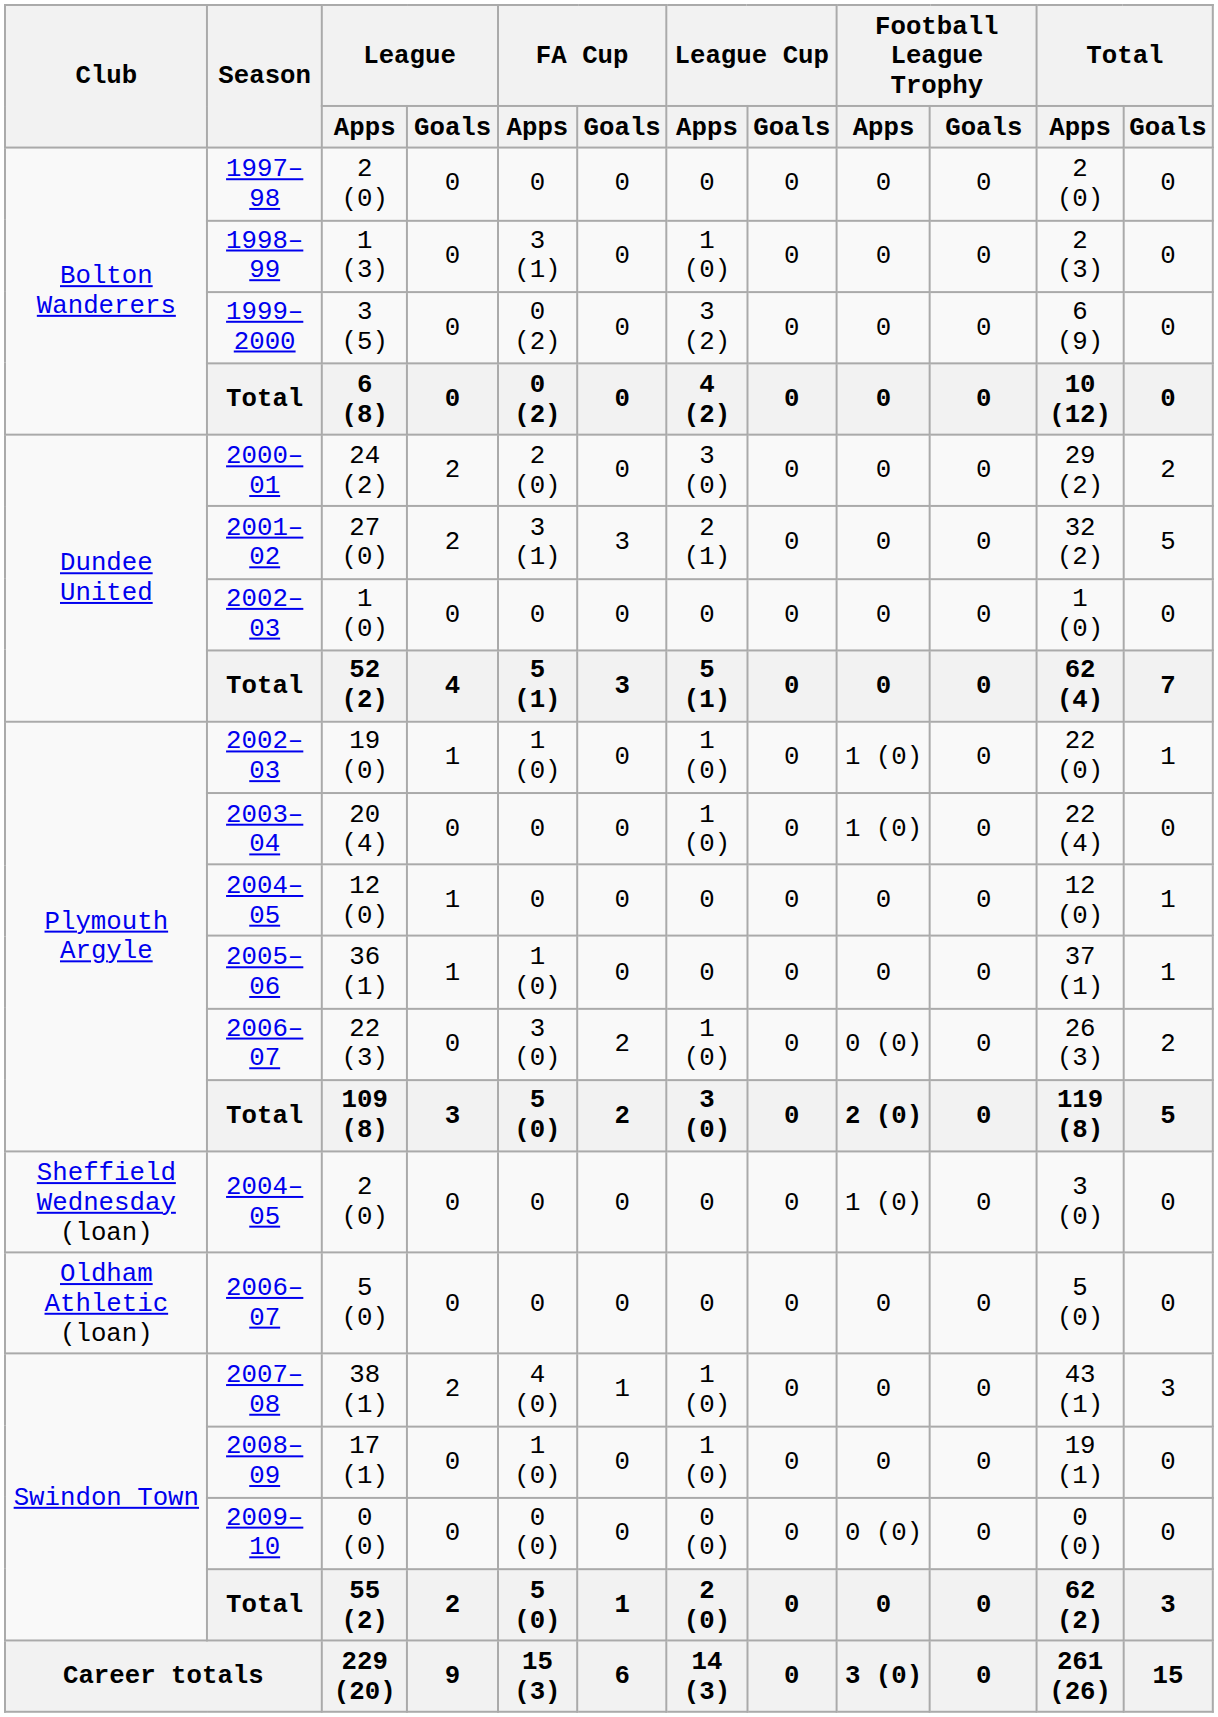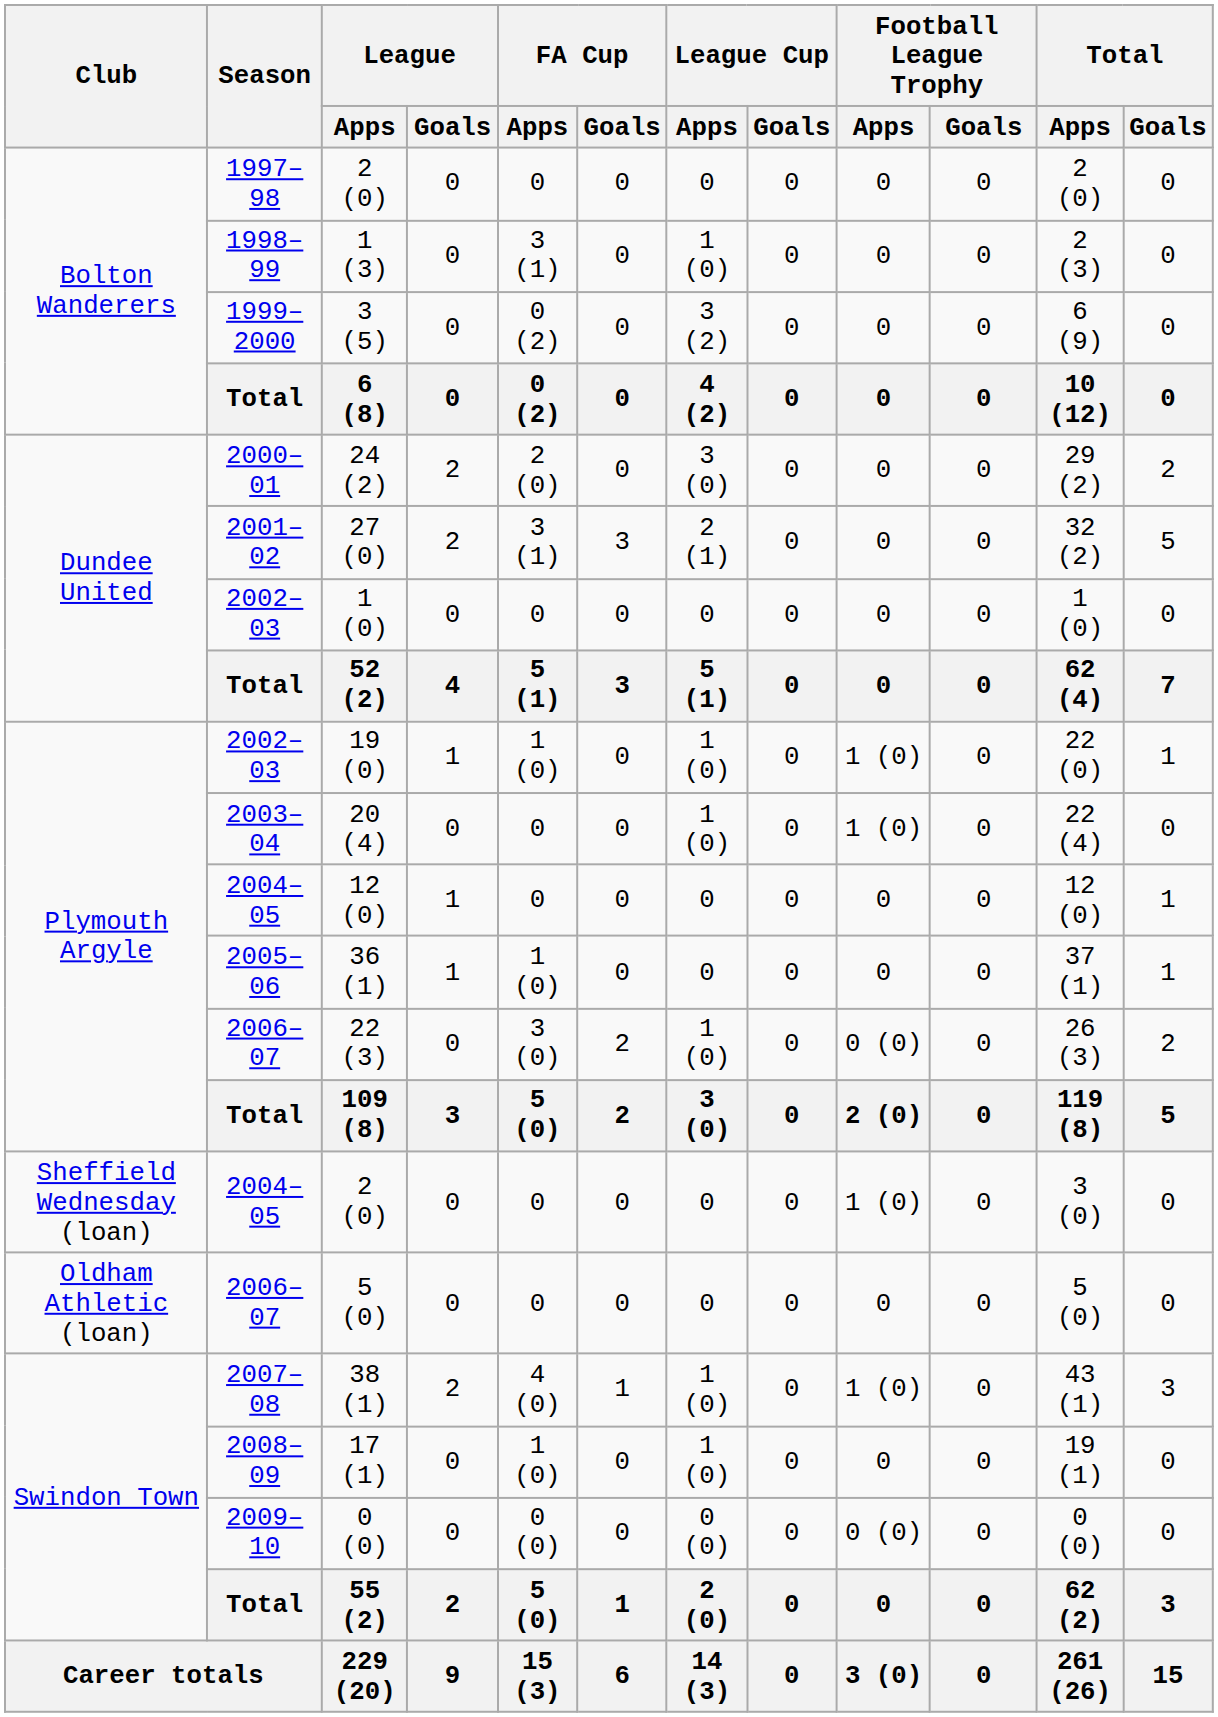 <table class="wikitable" style="text-align:center">
 <tr>
 <th rowspan="2">Club</th>
 <th rowspan="2">Season</th>
 <th colspan="2">League</th>
 <th colspan="2">FA Cup</th>
 <th colspan="2">League Cup</th>
 <th colspan="2">Football League Trophy</th>
 <th colspan="2">Total</th>
 </tr>
 <tr>
 <th>Apps</th>
 <th>Goals</th>
 <th>Apps</th>
 <th>Goals</th>
 <th>Apps</th>
 <th>Goals</th>
 <th>Apps</th>
 <th>Goals</th>
 <th>Apps</th>
 <th>Goals</th>
 </tr>
 <tr>
 <td rowspan="4"><a href='#'>Bolton Wanderers</a></td>
 <td><a href='#'>1997–98</a></td>
 <td>2 (0)</td>
 <td>0</td>
 <td>0</td>
 <td>0</td>
 <td>0</td>
 <td>0</td>
 <td>0</td>
 <td>0</td>
 <td>2 (0)</td>
 <td>0</td>
 </tr>
 <tr>
 <td><a href='#'>1998–99</a></td>
 <td>1 (3)</td>
 <td>0</td>
 <td>3 (1)</td>
 <td>0</td>
 <td>1 (0)</td>
 <td>0</td>
 <td>0</td>
 <td>0</td>
 <td>2 (3)</td>
 <td>0</td>
 </tr>
 <tr>
 <td><a href='#'>1999–2000</a></td>
 <td>3 (5)</td>
 <td>0</td>
 <td>0 (2)</td>
 <td>0</td>
 <td>3 (2)</td>
 <td>0</td>
 <td>0</td>
 <td>0</td>
 <td>6 (9)</td>
 <td>0</td>
 </tr>
 <tr>
 <th>Total</th>
 <th>6 (8)</th>
 <th>0</th>
 <th>0 (2)</th>
 <th>0</th>
 <th>4 (2)</th>
 <th>0</th>
 <th>0</th>
 <th>0</th>
 <th>10 (12)</th>
 <th>0</th>
 </tr>
 <tr>
 <td rowspan="4"><a href='#'>Dundee United</a></td>
 <td><a href='#'>2000–01</a></td>
 <td>24 (2)</td>
 <td>2</td>
 <td>2 (0)</td>
 <td>0</td>
 <td>3 (0)</td>
 <td>0</td>
 <td>0</td>
 <td>0</td>
 <td>29 (2)</td>
 <td>2</td>
 </tr>
 <tr>
 <td><a href='#'>2001–02</a></td>
 <td>27 (0)</td>
 <td>2</td>
 <td>3 (1)</td>
 <td>3</td>
 <td>2 (1)</td>
 <td>0</td>
 <td>0</td>
 <td>0</td>
 <td>32 (2)</td>
 <td>5</td>
 </tr>
 <tr>
 <td><a href='#'>2002–03</a></td>
 <td>1 (0)</td>
 <td>0</td>
 <td>0</td>
 <td>0</td>
 <td>0</td>
 <td>0</td>
 <td>0</td>
 <td>0</td>
 <td>1 (0)</td>
 <td>0</td>
 </tr>
 <tr>
 <th>Total</th>
 <th>52 (2)</th>
 <th>4</th>
 <th>5 (1)</th>
 <th>3</th>
 <th>5 (1)</th>
 <th>0</th>
 <th>0</th>
 <th>0</th>
 <th>62 (4)</th>
 <th>7</th>
 </tr>
 <tr>
 <td rowspan="6"><a href='#'>Plymouth Argyle</a></td>
 <td><a href='#'>2002–03</a></td>
 <td>19 (0)</td>
 <td>1</td>
 <td>1 (0)</td>
 <td>0</td>
 <td>1 (0)</td>
 <td>0</td>
 <td>1 (0)</td>
 <td>0</td>
 <td>22 (0)</td>
 <td>1</td>
 </tr>
 <tr>
 <td><a href='#'>2003–04</a></td>
 <td>20 (4)</td>
 <td>0</td>
 <td>0</td>
 <td>0</td>
 <td>1 (0)</td>
 <td>0</td>
 <td>1 (0)</td>
 <td>0</td>
 <td>22 (4)</td>
 <td>0</td>
 </tr>
 <tr>
 <td><a href='#'>2004–05</a></td>
 <td>12 (0)</td>
 <td>1</td>
 <td>0</td>
 <td>0</td>
 <td>0</td>
 <td>0</td>
 <td>0</td>
 <td>0</td>
 <td>12 (0)</td>
 <td>1</td>
 </tr>
 <tr>
 <td><a href='#'>2005–06</a></td>
 <td>36 (1)</td>
 <td>1</td>
 <td>1 (0)</td>
 <td>0</td>
 <td>0</td>
 <td>0</td>
 <td>0</td>
 <td>0</td>
 <td>37 (1)</td>
 <td>1</td>
 </tr>
 <tr>
 <td><a href='#'>2006–07</a></td>
 <td>22 (3)</td>
 <td>0</td>
 <td>3 (0)</td>
 <td>2</td>
 <td>1 (0)</td>
 <td>0</td>
 <td>0 (0)</td>
 <td>0</td>
 <td>26 (3)</td>
 <td>2</td>
 </tr>
 <tr>
 <th>Total</th>
 <th>109 (8)</th>
 <th>3</th>
 <th>5 (0)</th>
 <th>2</th>
 <th>3 (0)</th>
 <th>0</th>
 <th>2 (0)</th>
 <th>0</th>
 <th>119 (8)</th>
 <th>5</th>
 </tr>
 <tr>
 <td><a href='#'>Sheffield Wednesday</a> (loan)</td>
 <td><a href='#'>2004–05</a></td>
 <td>2 (0)</td>
 <td>0</td>
 <td>0</td>
 <td>0</td>
 <td>0</td>
 <td>0</td>
 <td>1 (0)</td>
 <td>0</td>
 <td>3 (0)</td>
 <td>0</td>
 </tr>
 <tr>
 <td><a href='#'>Oldham Athletic</a> (loan)</td>
 <td><a href='#'>2006–07</a></td>
 <td>5 (0)</td>
 <td>0</td>
 <td>0</td>
 <td>0</td>
 <td>0</td>
 <td>0</td>
 <td>0</td>
 <td>0</td>
 <td>5 (0)</td>
 <td>0</td>
 </tr>
 <tr>
 <td rowspan="4"><a href='#'>Swindon Town</a></td>
 <td><a href='#'>2007–08</a></td>
 <td>38 (1)</td>
 <td>2</td>
 <td>4 (0)</td>
 <td>1</td>
 <td>1 (0)</td>
 <td>0</td>
-<td>0</td>
+<td>1 (0)</td>
 <td>0</td>
 <td>43 (1)</td>
 <td>3</td>
 </tr>
 <tr>
 <td><a href='#'>2008–09</a></td>
 <td>17 (1)</td>
 <td>0</td>
 <td>1 (0)</td>
 <td>0</td>
 <td>1 (0)</td>
 <td>0</td>
 <td>0</td>
 <td>0</td>
 <td>19 (1)</td>
 <td>0</td>
 </tr>
 <tr>
 <td><a href='#'>2009–10</a></td>
 <td>0 (0)</td>
 <td>0</td>
 <td>0 (0)</td>
 <td>0</td>
 <td>0 (0)</td>
 <td>0</td>
 <td>0 (0)</td>
 <td>0</td>
 <td>0 (0)</td>
 <td>0</td>
 </tr>
 <tr>
 <th>Total</th>
 <th>55 (2)</th>
 <th>2</th>
 <th>5 (0)</th>
 <th>1</th>
 <th>2 (0)</th>
 <th>0</th>
 <th>0</th>
 <th>0</th>
 <th>62 (2)</th>
 <th>3</th>
 </tr>
 <tr>
 <th colspan="2">Career totals</th>
 <th>229 (20)</th>
 <th>9</th>
 <th>15 (3)</th>
 <th>6</th>
 <th>14 (3)</th>
 <th>0</th>
 <th>3 (0)</th>
 <th>0</th>
 <th>261 (26)</th>
 <th>15</th>
 </tr>
 </table>
